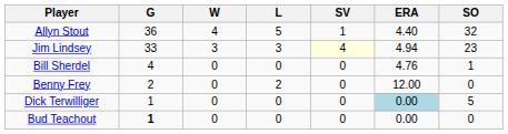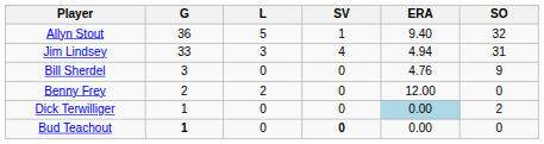 <table class="wikitable sortable">
 <tr>
 <th bgcolor="#DDDDFF" width="16%">Player</th>
 <th bgcolor="#DDDDFF" width="9%">G</th>
-<th bgcolor="#DDDDFF" width="9%">W</th>
 <th bgcolor="#DDDDFF" width="9%">L</th>
 <th bgcolor="#DDDDFF" width="9%">SV</th>
 <th bgcolor="#DDDDFF" width="9%">ERA</th>
 <th bgcolor="#DDDDFF" width="9%">SO</th>
 </tr>
 <tr align="center">
 <td><a href='#'>Allyn Stout</a></td>
 <td>36</td>
-<td>4</td>
 <td>5</td>
 <td>1</td>
-<td>4.40</td>
+<td>9.40</td>
 <td>32</td>
 </tr>
 <tr align=center>
 <td><a href='#'>Jim Lindsey</a></td>
 <td>33</td>
 <td>3</td>
-<td>3</td>
-<td style="background: lightyellow;">4</td>
+<td>4</td>
 <td>4.94</td>
-<td>23</td>
+<td>31</td>
 </tr>
 <tr align=center>
 <td><a href='#'>Bill Sherdel</a></td>
-<td>4</td>
-<td>0</td>
+<td>3</td>
 <td>0</td>
 <td>0</td>
 <td>4.76</td>
-<td>1</td>
+<td>9</td>
 </tr>
 <tr align=center>
 <td><a href='#'>Benny Frey</a></td>
 <td>2</td>
-<td>0</td>
 <td>2</td>
 <td>0</td>
 <td>12.00</td>
 <td>0</td>
 </tr>
 <tr align=center>
 <td><a href='#'>Dick Terwilliger</a></td>
 <td>1</td>
 <td>0</td>
 <td>0</td>
-<td>0</td>
 <td style="background: lightblue;">0.00</td>
-<td>5</td>
+<td>2</td>
 </tr>
 <tr align=center>
 <td><a href='#'>Bud Teachout</a></td>
 <td><strong>1</strong></td>
 <td>0</td>
-<td>0</td>
-<td>0</td>
+<td><strong>0</strong></td>
 <td>0.00</td>
 <td>0</td>
 </tr>
 </table>
